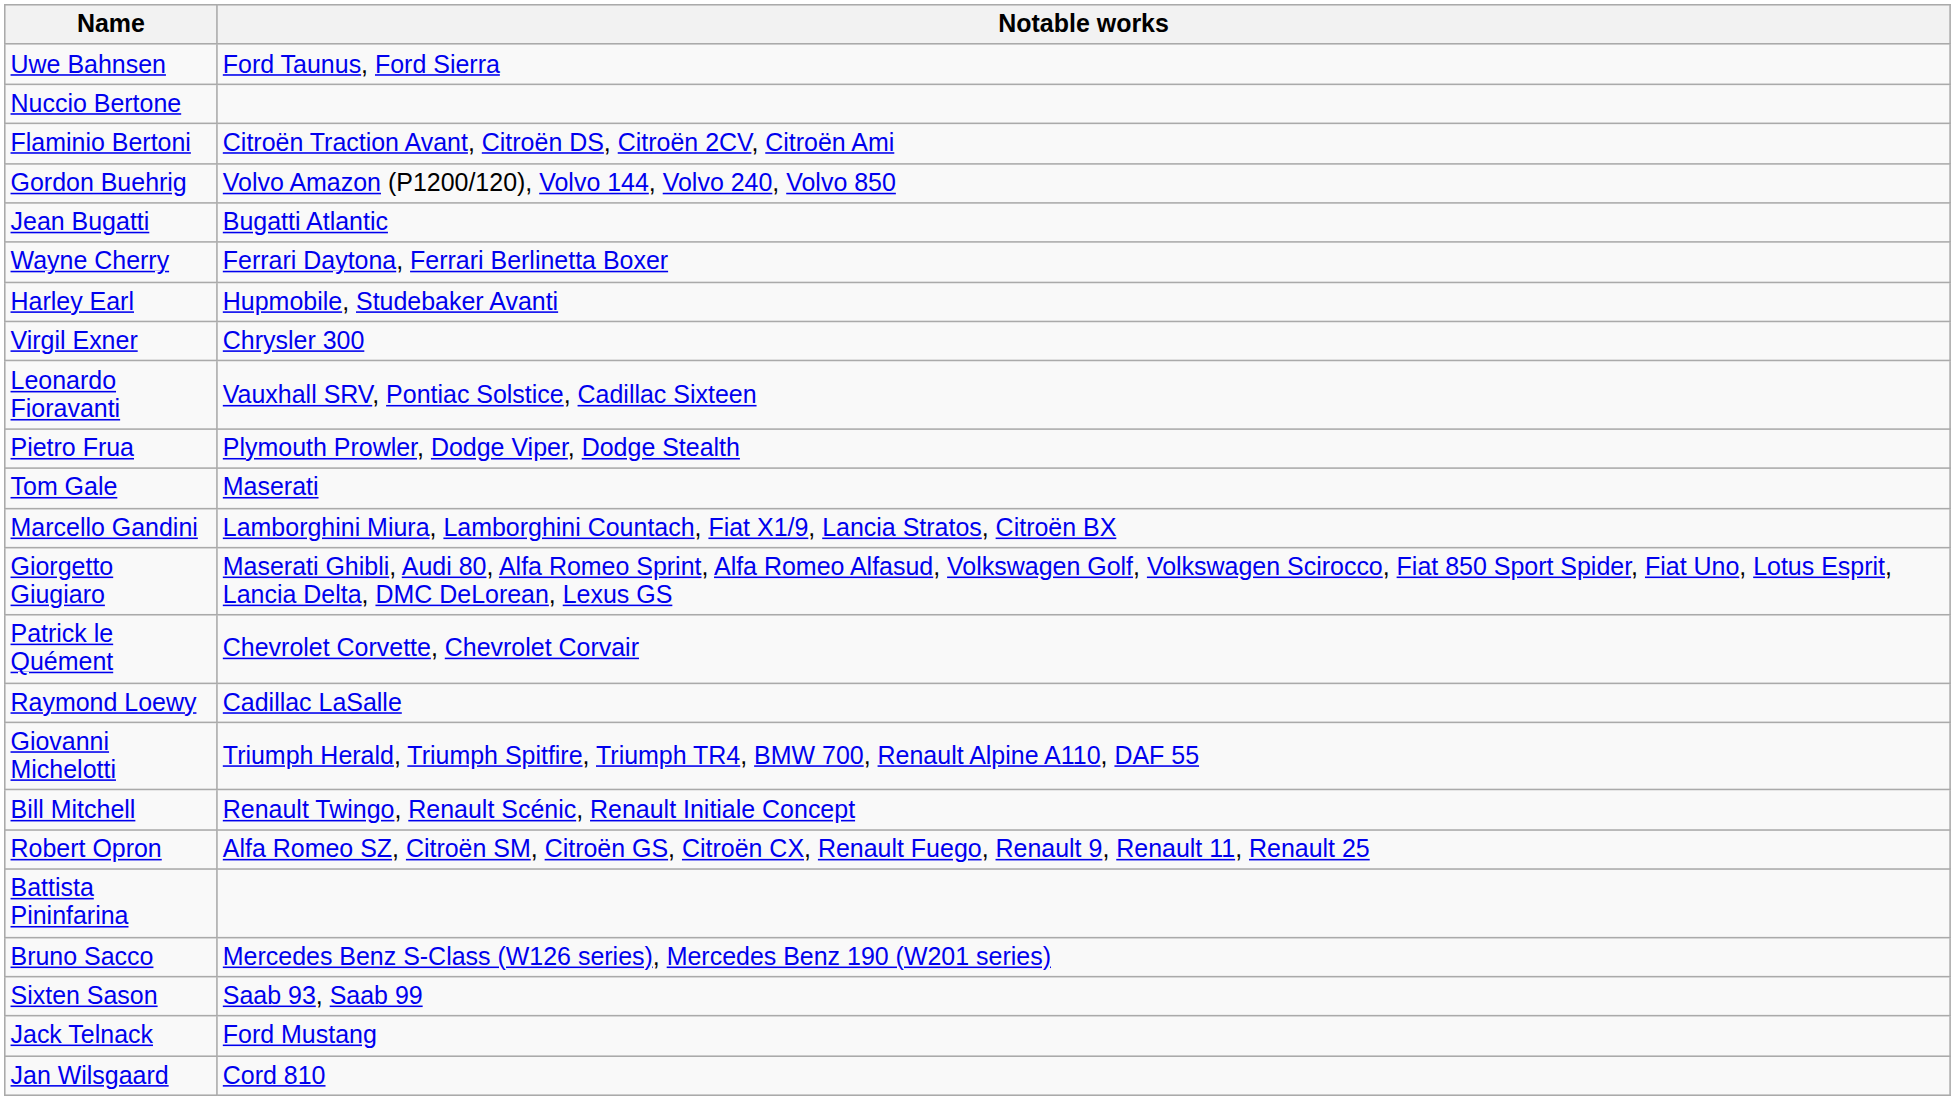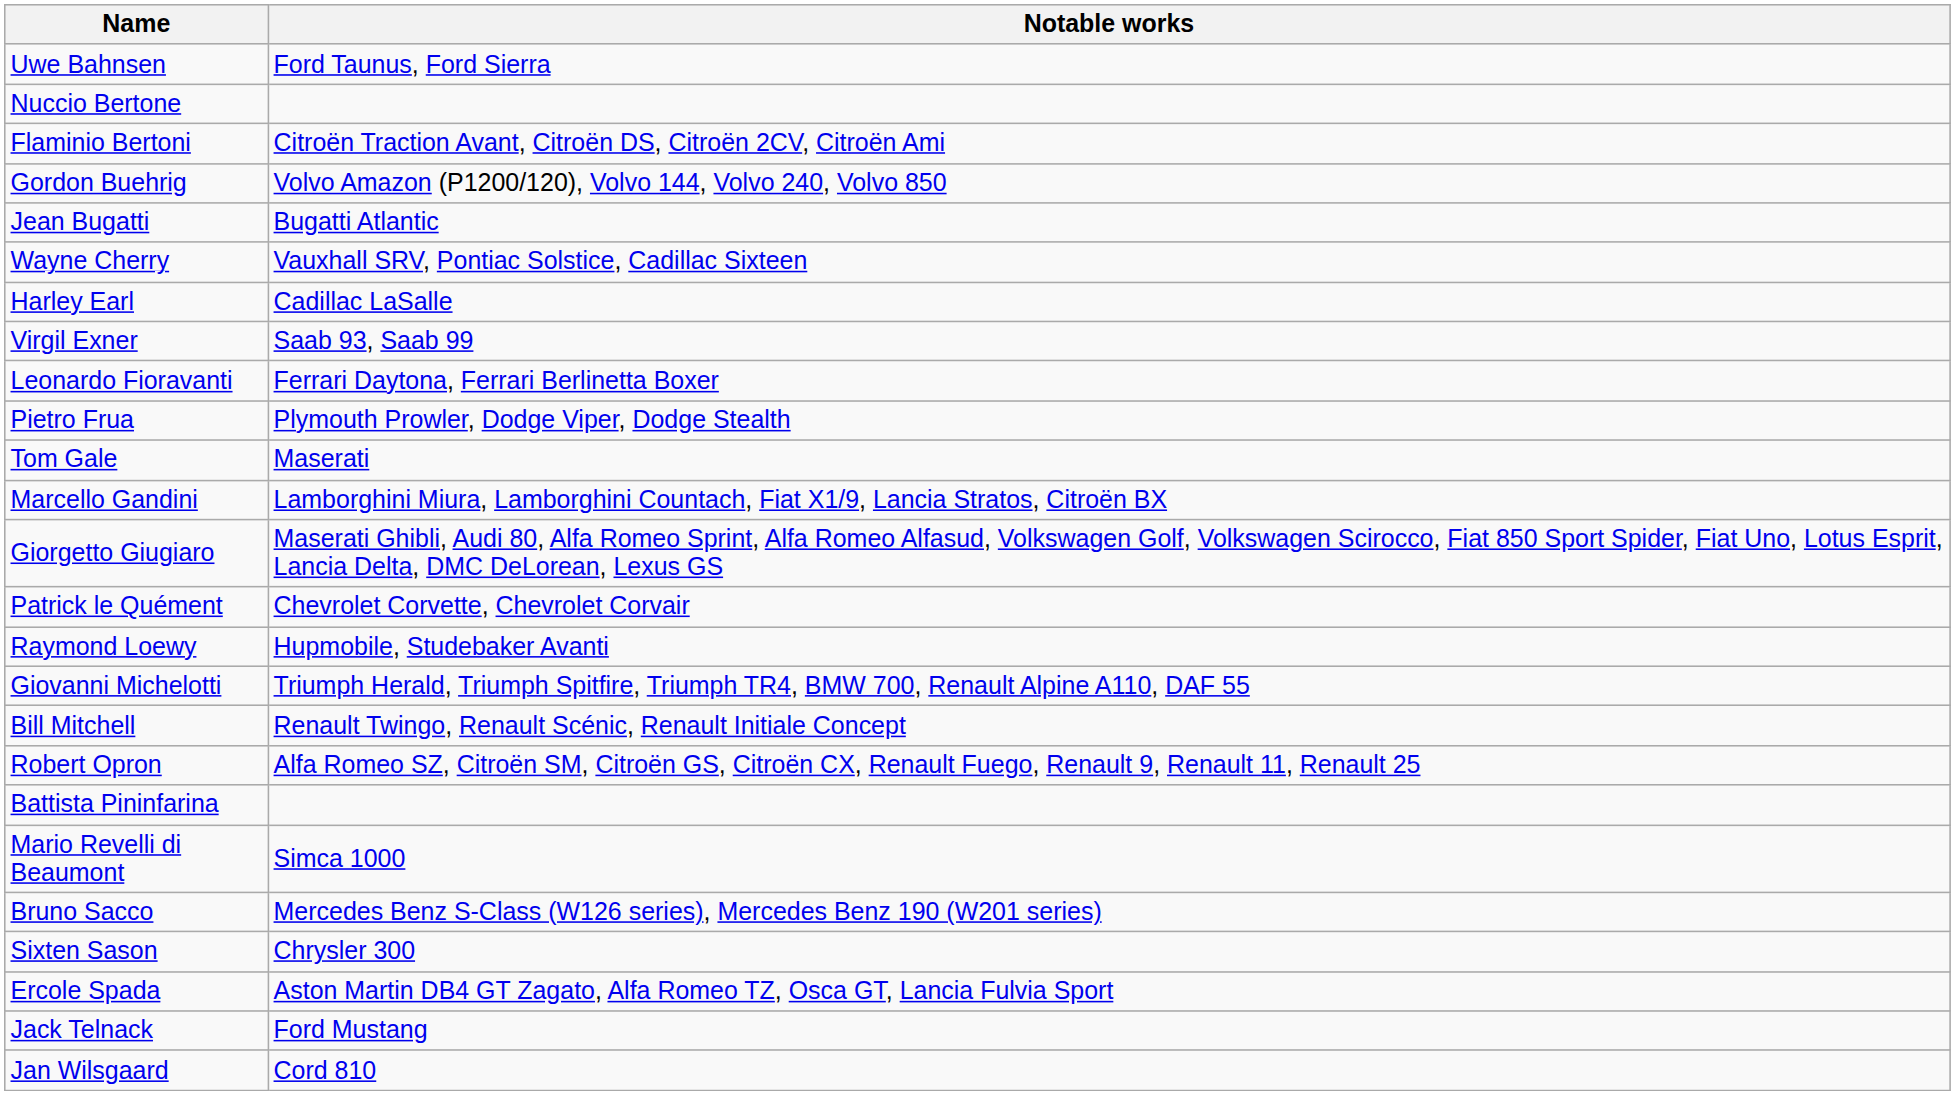 <table class="wikitable">
 <tr>
 <th>Name</th>
 <th>Notable works</th>
 </tr>
 <tr>
 <td><a href='#'>Uwe Bahnsen</a></td>
 <td><a href='#'>Ford Taunus</a>, <a href='#'>Ford Sierra</a></td>
 </tr>
 <tr>
 <td><a href='#'>Nuccio Bertone</a></td>
 <td></td>
 </tr>
 <tr>
 <td><a href='#'>Flaminio Bertoni</a></td>
 <td><a href='#'>Citroën Traction Avant</a>, <a href='#'>Citroën DS</a>, <a href='#'>Citroën 2CV</a>, <a href='#'>Citroën Ami</a></td>
 </tr>
 <tr>
 <td><a href='#'>Gordon Buehrig</a></td>
 <td><a href='#'>Volvo Amazon</a> (P1200/120), <a href='#'>Volvo 144</a>, <a href='#'>Volvo 240</a>, <a href='#'>Volvo 850</a></td>
 </tr>
 <tr>
 <td><a href='#'>Jean Bugatti</a></td>
 <td><a href='#'>Bugatti Atlantic</a></td>
 </tr>
 <tr>
 <td><a href='#'>Wayne Cherry</a></td>
-<td><a href='#'>Ferrari Daytona</a>, <a href='#'>Ferrari Berlinetta Boxer</a></td>
+<td><a href='#'>Vauxhall SRV</a>, <a href='#'>Pontiac Solstice</a>, <a href='#'>Cadillac Sixteen</a></td>
 </tr>
 <tr>
 <td><a href='#'>Harley Earl</a></td>
-<td><a href='#'>Hupmobile</a>, <a href='#'>Studebaker Avanti</a></td>
+<td><a href='#'>Cadillac LaSalle</a></td>
 </tr>
 <tr>
 <td><a href='#'>Virgil Exner</a></td>
-<td><a href='#'>Chrysler 300</a></td>
+<td><a href='#'>Saab 93</a>, <a href='#'>Saab 99</a></td>
 </tr>
 <tr>
 <td><a href='#'>Leonardo Fioravanti</a></td>
-<td><a href='#'>Vauxhall SRV</a>, <a href='#'>Pontiac Solstice</a>, <a href='#'>Cadillac Sixteen</a></td>
+<td><a href='#'>Ferrari Daytona</a>, <a href='#'>Ferrari Berlinetta Boxer</a></td>
 </tr>
 <tr>
 <td><a href='#'>Pietro Frua</a></td>
 <td><a href='#'>Plymouth Prowler</a>, <a href='#'>Dodge Viper</a>, <a href='#'>Dodge Stealth</a></td>
 </tr>
 <tr>
 <td><a href='#'>Tom Gale</a></td>
 <td><a href='#'>Maserati</a></td>
 </tr>
 <tr>
 <td><a href='#'>Marcello Gandini</a></td>
 <td><a href='#'>Lamborghini Miura</a>, <a href='#'>Lamborghini Countach</a>, <a href='#'>Fiat X1/9</a>, <a href='#'>Lancia Stratos</a>, <a href='#'>Citroën BX</a></td>
 </tr>
 <tr>
 <td><a href='#'>Giorgetto Giugiaro</a></td>
 <td><a href='#'>Maserati Ghibli</a>, <a href='#'>Audi 80</a>, <a href='#'>Alfa Romeo Sprint</a>, <a href='#'>Alfa Romeo Alfasud</a>, <a href='#'>Volkswagen Golf</a>, <a href='#'>Volkswagen Scirocco</a>, <a href='#'>Fiat 850 Sport Spider</a>, <a href='#'>Fiat Uno</a>, <a href='#'>Lotus Esprit</a>, <a href='#'>Lancia Delta</a>, <a href='#'>DMC DeLorean</a>, <a href='#'>Lexus GS</a></td>
 </tr>
 <tr>
 <td><a href='#'>Patrick le Quément</a></td>
 <td><a href='#'>Chevrolet Corvette</a>, <a href='#'>Chevrolet Corvair</a></td>
 </tr>
 <tr>
 <td><a href='#'>Raymond Loewy</a></td>
-<td><a href='#'>Cadillac LaSalle</a></td>
+<td><a href='#'>Hupmobile</a>, <a href='#'>Studebaker Avanti</a></td>
 </tr>
 <tr>
 <td><a href='#'>Giovanni Michelotti</a></td>
 <td><a href='#'>Triumph Herald</a>, <a href='#'>Triumph Spitfire</a>, <a href='#'>Triumph TR4</a>, <a href='#'>BMW 700</a>, <a href='#'>Renault Alpine A110</a>, <a href='#'>DAF 55</a></td>
 </tr>
 <tr>
 <td><a href='#'>Bill Mitchell</a></td>
 <td><a href='#'>Renault Twingo</a>, <a href='#'>Renault Scénic</a>, <a href='#'>Renault Initiale Concept</a></td>
 </tr>
 <tr>
 <td><a href='#'>Robert Opron</a></td>
 <td><a href='#'>Alfa Romeo SZ</a>, <a href='#'>Citroën SM</a>, <a href='#'>Citroën GS</a>, <a href='#'>Citroën CX</a>, <a href='#'>Renault Fuego</a>, <a href='#'>Renault 9</a>, <a href='#'>Renault 11</a>, <a href='#'>Renault 25</a></td>
 </tr>
 <tr>
 <td><a href='#'>Battista Pininfarina</a></td>
 <td></td>
 </tr>
 <tr>
+<td><a href='#'>Mario Revelli di Beaumont</a></td>
+<td><a href='#'>Simca 1000</a></td>
+</tr>
+<tr>
 <td><a href='#'>Bruno Sacco</a></td>
 <td><a href='#'>Mercedes Benz S-Class (W126 series)</a>, <a href='#'>Mercedes Benz 190 (W201 series)</a></td>
 </tr>
 <tr>
 <td><a href='#'>Sixten Sason</a></td>
-<td><a href='#'>Saab 93</a>, <a href='#'>Saab 99</a></td>
+<td><a href='#'>Chrysler 300</a></td>
+</tr>
+<tr>
+<td><a href='#'>Ercole Spada</a></td>
+<td><a href='#'>Aston Martin DB4 GT Zagato</a>, <a href='#'>Alfa Romeo TZ</a>, <a href='#'>Osca GT</a>, <a href='#'>Lancia Fulvia Sport</a></td>
 </tr>
 <tr>
 <td><a href='#'>Jack Telnack</a></td>
 <td><a href='#'>Ford Mustang</a></td>
 </tr>
 <tr>
 <td><a href='#'>Jan Wilsgaard</a></td>
 <td><a href='#'>Cord 810</a></td>
 </tr>
 </table>
